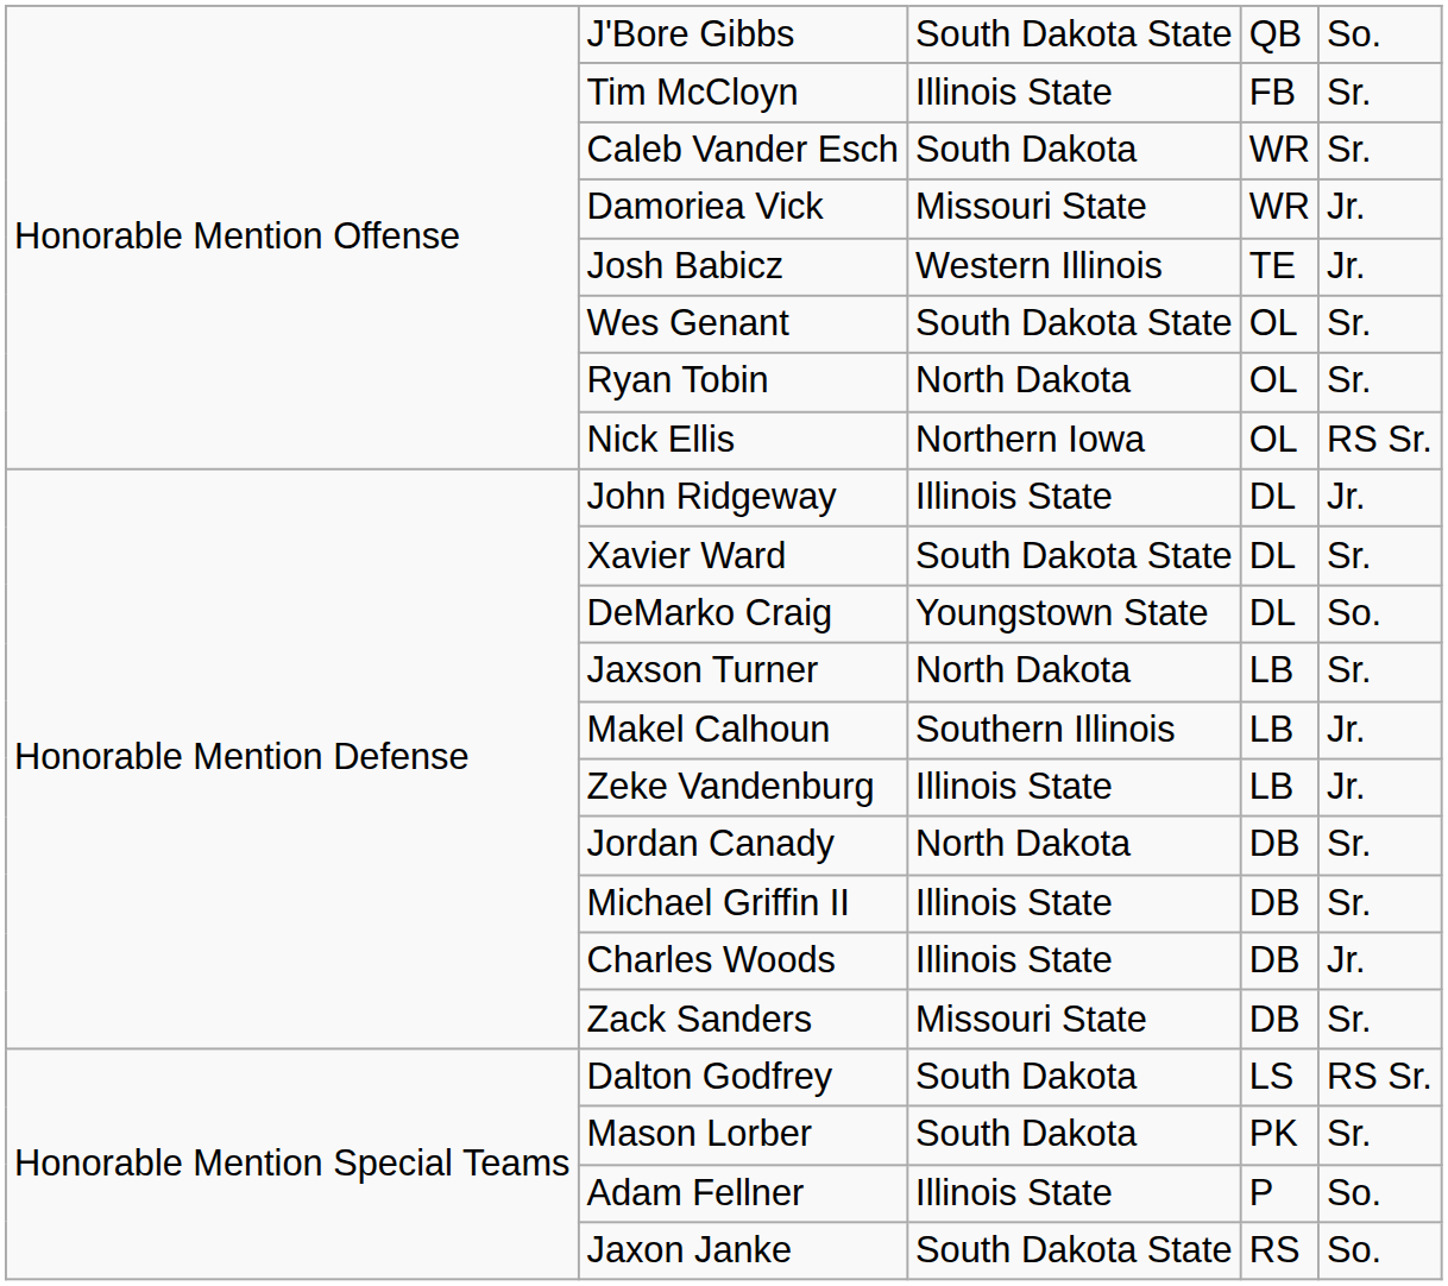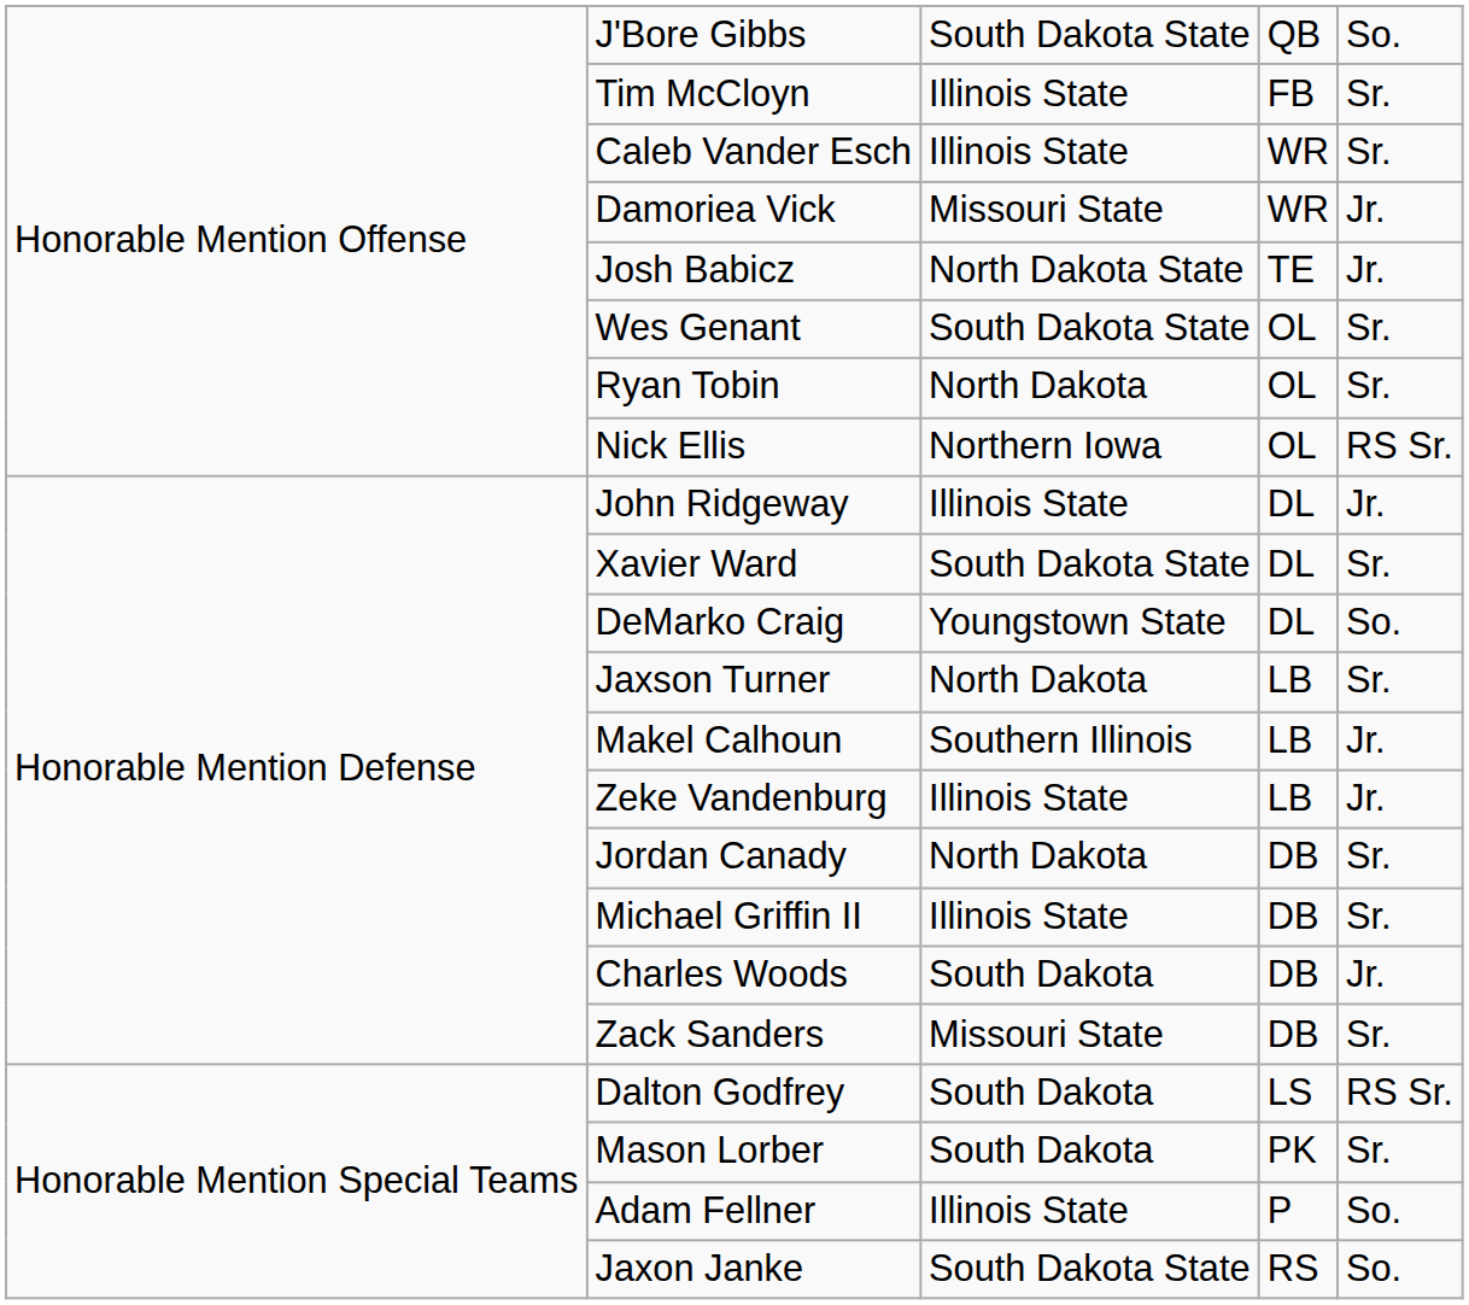 <table class="wikitable">
 <tr>
 <td rowspan=8>Honorable Mention Offense</td>
 <td>J'Bore Gibbs</td>
 <td>South Dakota State</td>
 <td>QB</td>
 <td>So.</td>
 </tr>
 <tr>
 <td>Tim McCloyn</td>
 <td>Illinois State</td>
 <td>FB</td>
 <td>Sr.</td>
 </tr>
 <tr>
 <td>Caleb Vander Esch</td>
-<td>South Dakota</td>
+<td>Illinois State</td>
 <td>WR</td>
 <td>Sr.</td>
 </tr>
 <tr>
 <td>Damoriea Vick</td>
 <td>Missouri State</td>
 <td>WR</td>
 <td>Jr.</td>
 </tr>
 <tr>
 <td>Josh Babicz</td>
-<td>Western Illinois</td>
+<td>North Dakota State</td>
 <td>TE</td>
 <td>Jr.</td>
 </tr>
 <tr>
 <td>Wes Genant</td>
 <td>South Dakota State</td>
 <td>OL</td>
 <td>Sr.</td>
 </tr>
 <tr>
 <td>Ryan Tobin</td>
 <td>North Dakota</td>
 <td>OL</td>
 <td>Sr.</td>
 </tr>
 <tr>
 <td>Nick Ellis</td>
 <td>Northern Iowa</td>
 <td>OL</td>
 <td>RS Sr.</td>
 </tr>
 <tr>
 <td rowspan=10>Honorable Mention Defense</td>
 <td>John Ridgeway</td>
 <td>Illinois State</td>
 <td>DL</td>
 <td>Jr.</td>
 </tr>
 <tr>
 <td>Xavier Ward</td>
 <td>South Dakota State</td>
 <td>DL</td>
 <td>Sr.</td>
 </tr>
 <tr>
 <td>DeMarko Craig</td>
 <td>Youngstown State</td>
 <td>DL</td>
 <td>So.</td>
 </tr>
 <tr>
 <td>Jaxson Turner</td>
 <td>North Dakota</td>
 <td>LB</td>
 <td>Sr.</td>
 </tr>
 <tr>
 <td>Makel Calhoun</td>
 <td>Southern Illinois</td>
 <td>LB</td>
 <td>Jr.</td>
 </tr>
 <tr>
 <td>Zeke Vandenburg</td>
 <td>Illinois State</td>
 <td>LB</td>
 <td>Jr.</td>
 </tr>
 <tr>
 <td>Jordan Canady</td>
 <td>North Dakota</td>
 <td>DB</td>
 <td>Sr.</td>
 </tr>
 <tr>
 <td>Michael Griffin II</td>
 <td>Illinois State</td>
 <td>DB</td>
 <td>Sr.</td>
 </tr>
 <tr>
 <td>Charles Woods</td>
-<td>Illinois State</td>
+<td>South Dakota</td>
 <td>DB</td>
 <td>Jr.</td>
 </tr>
 <tr>
 <td>Zack Sanders</td>
 <td>Missouri State</td>
 <td>DB</td>
 <td>Sr.</td>
 </tr>
 <tr>
 <td rowspan=4>Honorable Mention Special Teams</td>
 <td>Dalton Godfrey</td>
 <td>South Dakota</td>
 <td>LS</td>
 <td>RS Sr.</td>
 </tr>
 <tr>
 <td>Mason Lorber</td>
 <td>South Dakota</td>
 <td>PK</td>
 <td>Sr.</td>
 </tr>
 <tr>
 <td>Adam Fellner</td>
 <td>Illinois State</td>
 <td>P</td>
 <td>So.</td>
 </tr>
 <tr>
 <td>Jaxon Janke</td>
 <td>South Dakota State</td>
 <td>RS</td>
 <td>So.</td>
 </tr>
 </table>
